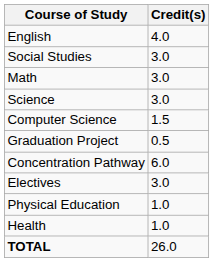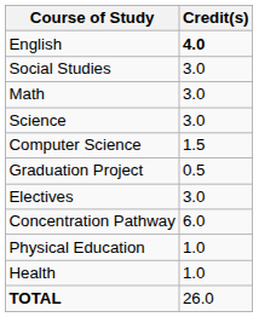 <table class="wikitable">
 <tr>
 <th>Course of Study</th>
 <th>Credit(s)</th>
 </tr>
 <tr>
 <td>English</td>
-<td>4.0</td>
+<td><strong>4.0</strong></td>
 </tr>
 <tr>
 <td>Social Studies</td>
 <td>3.0</td>
 </tr>
 <tr>
 <td>Math</td>
 <td>3.0</td>
 </tr>
 <tr>
 <td>Science</td>
 <td>3.0</td>
 </tr>
 <tr>
 <td>Computer Science</td>
 <td>1.5</td>
 </tr>
 <tr>
 <td>Graduation Project</td>
 <td>0.5</td>
 </tr>
 <tr>
+<td>Electives</td>
+<td>3.0</td>
+</tr>
+<tr>
 <td>Concentration Pathway</td>
 <td>6.0</td>
-</tr>
-<tr>
-<td>Electives</td>
-<td>3.0</td>
 </tr>
 <tr>
 <td>Physical Education</td>
 <td>1.0</td>
 </tr>
 <tr>
 <td>Health</td>
 <td>1.0</td>
 </tr>
 <tr>
 <td><strong>TOTAL</strong></td>
 <td>26.0</td>
 </tr>
 </table>
